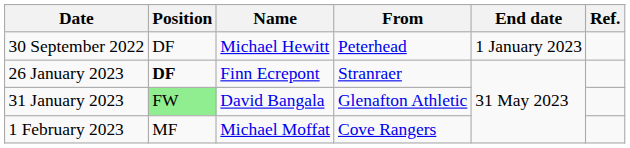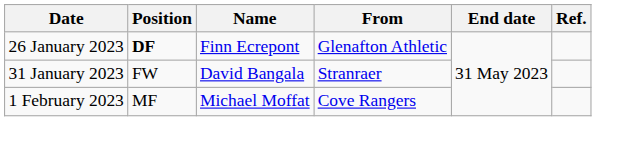 <table class="wikitable">
 <tr>
 <th>Date</th>
 <th>Position</th>
 <th>Name</th>
 <th>From</th>
 <th>End date</th>
 <th>Ref.</th>
 </tr>
 <tr>
-<td>30 September 2022</td>
-<td>DF</td>
-<td><a href='#'>Michael Hewitt</a></td>
-<td><a href='#'>Peterhead</a></td>
-<td>1 January 2023</td>
-<td></td>
-</tr>
-<tr>
 <td>26 January 2023</td>
 <td><strong>DF</strong></td>
 <td><a href='#'>Finn Ecrepont</a></td>
-<td><a href='#'>Stranraer</a></td>
+<td><a href='#'>Glenafton Athletic</a></td>
 <td rowspan="3">31 May 2023</td>
 <td></td>
 </tr>
 <tr>
 <td>31 January 2023</td>
-<td style="background: lightgreen;">FW</td>
+<td>FW</td>
 <td> <a href='#'>David Bangala</a></td>
-<td><a href='#'>Glenafton Athletic</a></td>
+<td><a href='#'>Stranraer</a></td>
 <td></td>
 </tr>
 <tr>
 <td>1 February 2023</td>
 <td>MF</td>
 <td><a href='#'>Michael Moffat</a></td>
 <td><a href='#'>Cove Rangers</a></td>
 <td></td>
 </tr>
 </table>
